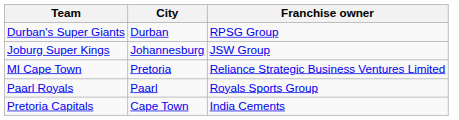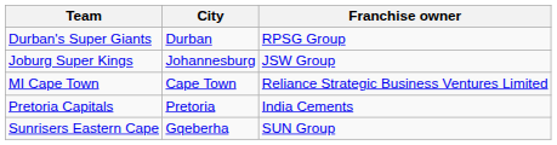 <table class="wikitable">
 <tr>
 <th>Team</th>
 <th>City</th>
 <th>Franchise owner</th>
 </tr>
 <tr>
 <td><a href='#'>Durban's Super Giants</a></td>
 <td><a href='#'>Durban</a></td>
 <td><a href='#'>RPSG Group</a></td>
 </tr>
 <tr>
 <td><a href='#'>Joburg Super Kings</a></td>
 <td><a href='#'>Johannesburg</a></td>
 <td><a href='#'>JSW Group</a></td>
 </tr>
 <tr>
 <td><a href='#'>MI Cape Town</a></td>
-<td><a href='#'>Pretoria</a></td>
+<td><a href='#'>Cape Town</a></td>
 <td><a href='#'>Reliance Strategic Business Ventures Limited</a></td>
 </tr>
 <tr>
-<td><a href='#'>Paarl Royals</a></td>
-<td><a href='#'>Paarl</a></td>
-<td><a href='#'>Royals Sports Group</a></td>
+<td><a href='#'>Pretoria Capitals</a></td>
+<td><a href='#'>Pretoria</a></td>
+<td><a href='#'>India Cements</a></td>
 </tr>
 <tr>
-<td><a href='#'>Pretoria Capitals</a></td>
-<td><a href='#'>Cape Town</a></td>
-<td><a href='#'>India Cements</a></td>
+<td><a href='#'>Sunrisers Eastern Cape</a></td>
+<td><a href='#'>Gqeberha</a></td>
+<td><a href='#'>SUN Group</a></td>
 </tr>
 </table>
